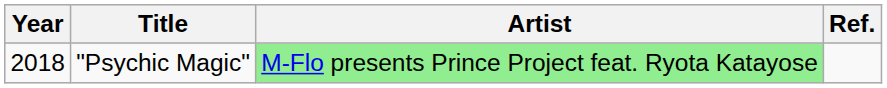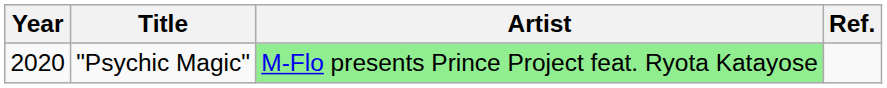 <table class="wikitable">
 <tr>
 <th>Year</th>
 <th>Title</th>
 <th>Artist</th>
 <th>Ref.</th>
 </tr>
 <tr>
-<td>2018</td>
+<td>2020</td>
 <td>"Psychic Magic"</td>
 <td style="background: lightgreen;"><a href='#'>M-Flo</a> presents Prince Project feat. Ryota Katayose</td>
 <td></td>
 </tr>
 </table>
